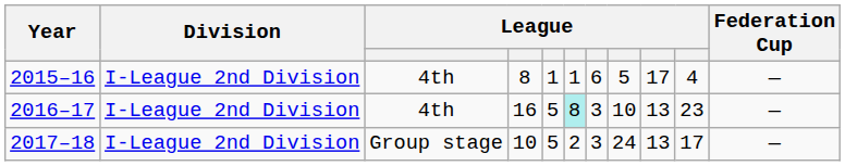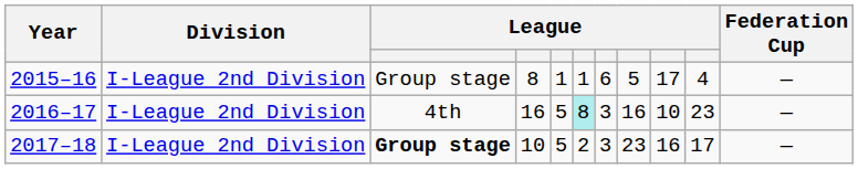 <table class="wikitable sortable" style="text-align: center">
 <tr>
 <th scope="col" rowspan="2">Year</th>
 <th scope="col" rowspan="2">Division</th>
 <th colspan=8 class="unsortable">League</th>
 <th scope="col" rowspan=2 class="unsortable">Federation<br>Cup</th>
 </tr>
 <tr>
 <th></th>
 <th></th>
 <th></th>
 <th></th>
 <th></th>
 <th></th>
 <th></th>
 <th></th>
 </tr>
 <tr>
 <td><a href='#'>2015–16</a></td>
 <td><a href='#'>I-League 2nd Division</a></td>
-<td>4th</td>
+<td>Group stage</td>
 <td>8</td>
 <td>1</td>
 <td>1</td>
 <td>6</td>
 <td>5</td>
 <td>17</td>
 <td>4</td>
 <td>—</td>
 </tr>
 <tr>
 <td><a href='#'>2016–17</a></td>
 <td><a href='#'>I-League 2nd Division</a></td>
 <td>4th</td>
 <td>16</td>
 <td>5</td>
 <td style="background: paleturquoise;">8</td>
 <td>3</td>
+<td>16</td>
 <td>10</td>
-<td>13</td>
 <td>23</td>
 <td>—</td>
 </tr>
 <tr>
 <td><a href='#'>2017–18</a></td>
 <td><a href='#'>I-League 2nd Division</a></td>
-<td>Group stage</td>
+<td><strong>Group stage</strong></td>
 <td>10</td>
 <td>5</td>
 <td>2</td>
 <td>3</td>
-<td>24</td>
-<td>13</td>
+<td>23</td>
+<td>16</td>
 <td>17</td>
 <td>—</td>
 </tr>
 </table>
